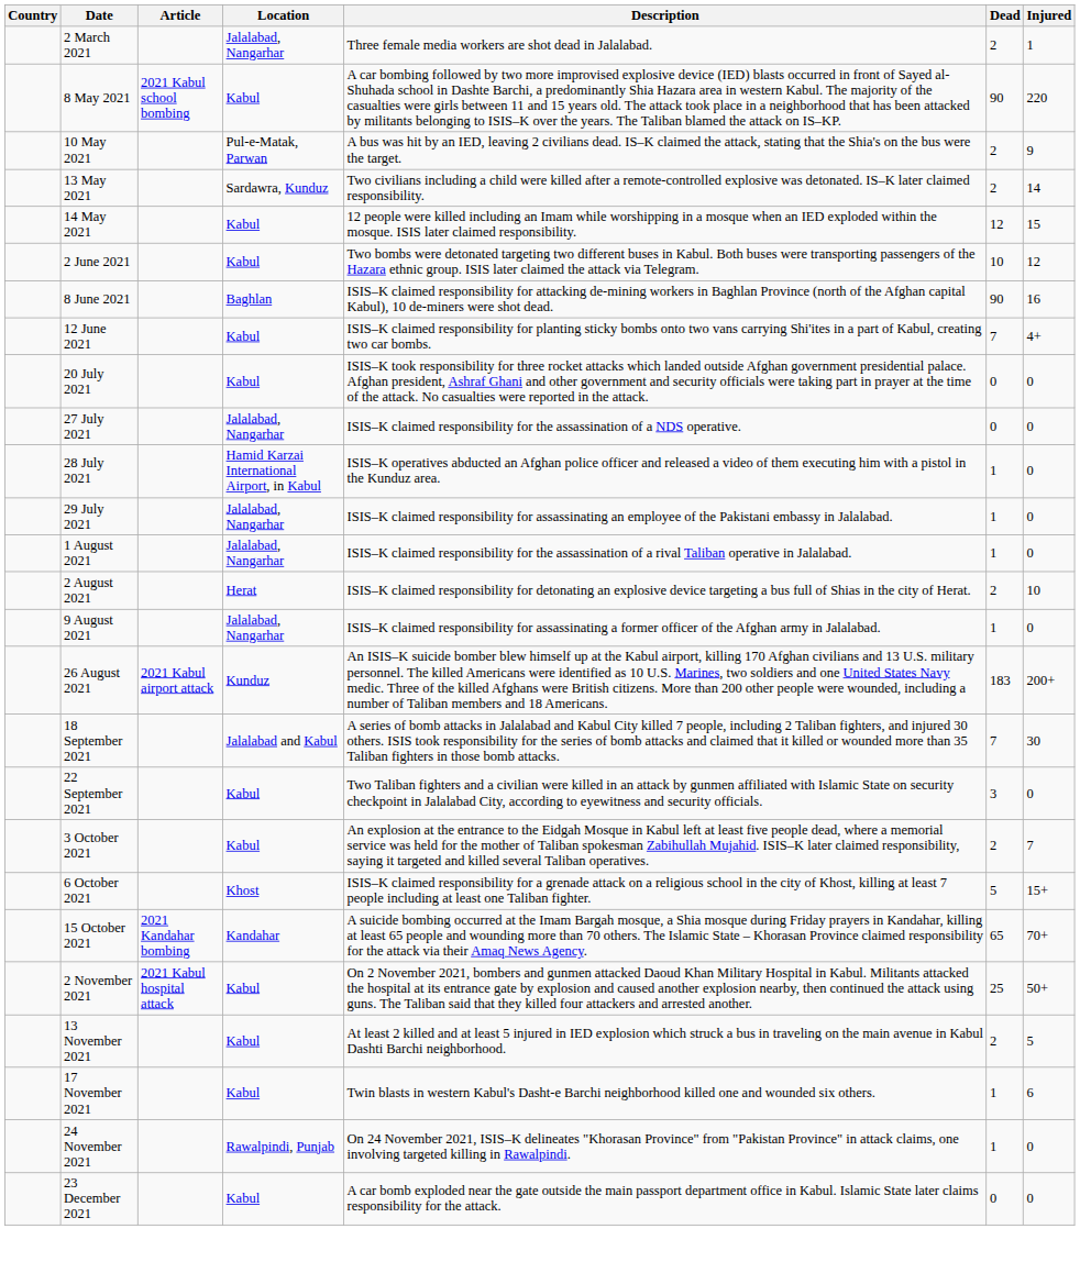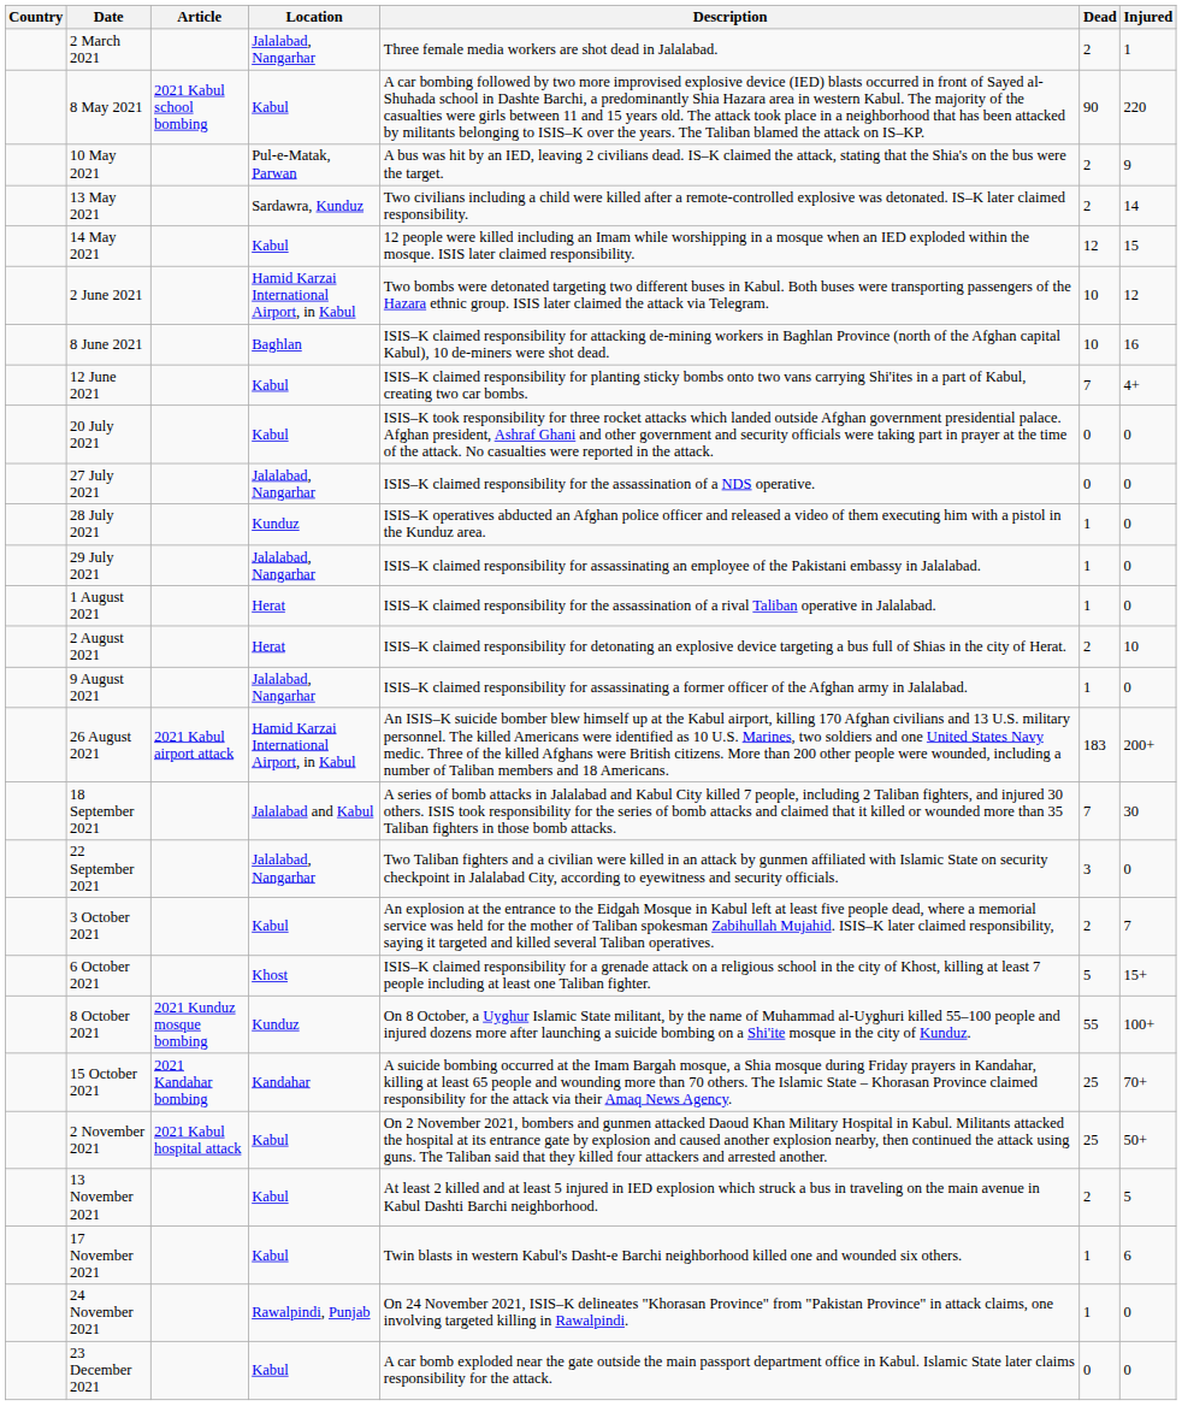 <table class="wikitable sortable mw-collapsible">
 <tr>
 <th>Country</th>
 <th>Date</th>
 <th>Article</th>
 <th>Location</th>
 <th class="unsortable">Description</th>
 <th data-sort-type="number">Dead</th>
 <th data-sort-type="number">Injured</th>
 </tr>
 <tr>
 <td></td>
 <td>2 March 2021</td>
 <td></td>
 <td><a href='#'>Jalalabad</a>, <a href='#'>Nangarhar</a></td>
 <td>Three female media workers are shot dead in Jalalabad.</td>
 <td>2</td>
 <td>1</td>
 </tr>
 <tr>
 <td></td>
 <td>8 May 2021</td>
 <td><a href='#'>2021 Kabul school bombing</a></td>
 <td><a href='#'>Kabul</a></td>
 <td>A car bombing followed by two more improvised explosive device (IED) blasts occurred in front of Sayed al-Shuhada school in Dashte Barchi, a predominantly Shia Hazara area in western Kabul. The majority of the casualties were girls between 11 and 15 years old. The attack took place in a neighborhood that has been attacked by militants belonging to ISIS–K over the years. The Taliban blamed the attack on IS–KP.</td>
 <td>90</td>
 <td>220</td>
 </tr>
 <tr>
 <td></td>
 <td>10 May 2021</td>
 <td></td>
 <td>Pul-e-Matak, <a href='#'>Parwan</a></td>
 <td>A bus was hit by an IED, leaving 2 civilians dead. IS–K claimed the attack, stating that the Shia's on the bus were the target.</td>
 <td>2</td>
 <td>9</td>
 </tr>
 <tr>
 <td></td>
 <td>13 May 2021</td>
 <td></td>
 <td>Sardawra, <a href='#'>Kunduz</a></td>
 <td>Two civilians including a child were killed after a remote-controlled explosive was detonated. IS–K later claimed responsibility.</td>
 <td>2</td>
 <td>14</td>
 </tr>
 <tr>
 <td></td>
 <td>14 May 2021</td>
 <td></td>
 <td><a href='#'>Kabul</a></td>
 <td>12 people were killed including an Imam while worshipping in a mosque when an IED exploded within the mosque. ISIS later claimed responsibility.</td>
 <td>12</td>
 <td>15</td>
 </tr>
 <tr>
 <td></td>
 <td>2 June 2021</td>
 <td></td>
-<td><a href='#'>Kabul</a></td>
+<td><a href='#'>Hamid Karzai International Airport</a>, in <a href='#'>Kabul</a></td>
 <td>Two bombs were detonated targeting two different buses in Kabul. Both buses were transporting passengers of the <a href='#'>Hazara</a> ethnic group. ISIS later claimed the attack via Telegram.</td>
 <td>10</td>
 <td>12</td>
 </tr>
 <tr>
 <td></td>
 <td>8 June 2021</td>
 <td></td>
 <td><a href='#'>Baghlan</a></td>
 <td>ISIS–K claimed responsibility for attacking de-mining workers in Baghlan Province (north of the Afghan capital Kabul), 10 de-miners were shot dead.</td>
-<td>90</td>
+<td>10</td>
 <td>16</td>
 </tr>
 <tr>
 <td></td>
 <td>12 June 2021</td>
 <td></td>
 <td><a href='#'>Kabul</a></td>
 <td>ISIS–K claimed responsibility for planting sticky bombs onto two vans carrying Shi'ites in a part of Kabul, creating two car bombs.</td>
 <td>7</td>
 <td>4+</td>
 </tr>
 <tr>
 <td></td>
 <td>20 July 2021</td>
 <td></td>
 <td><a href='#'>Kabul</a></td>
 <td>ISIS–K took responsibility for three rocket attacks which landed outside Afghan government presidential palace. Afghan president, <a href='#'>Ashraf Ghani</a> and other government and security officials were taking part in prayer at the time of the attack. No casualties were reported in the attack.</td>
 <td>0</td>
 <td>0</td>
 </tr>
 <tr>
 <td></td>
 <td>27 July 2021</td>
 <td></td>
 <td><a href='#'>Jalalabad</a>, <a href='#'>Nangarhar</a></td>
 <td>ISIS–K claimed responsibility for the assassination of a <a href='#'>NDS</a> operative.</td>
 <td>0</td>
 <td>0</td>
 </tr>
 <tr>
 <td></td>
 <td>28 July 2021</td>
 <td></td>
-<td><a href='#'>Hamid Karzai International Airport</a>, in <a href='#'>Kabul</a></td>
+<td><a href='#'>Kunduz</a></td>
 <td>ISIS–K operatives abducted an Afghan police officer and released a video of them executing him with a pistol in the Kunduz area.</td>
 <td>1</td>
 <td>0</td>
 </tr>
 <tr>
 <td></td>
 <td>29 July 2021</td>
 <td></td>
 <td><a href='#'>Jalalabad</a>, <a href='#'>Nangarhar</a></td>
 <td>ISIS–K claimed responsibility for assassinating an employee of the Pakistani embassy in Jalalabad.</td>
 <td>1</td>
 <td>0</td>
 </tr>
 <tr>
 <td></td>
 <td>1 August 2021</td>
 <td></td>
-<td><a href='#'>Jalalabad</a>, <a href='#'>Nangarhar</a></td>
+<td><a href='#'>Herat</a></td>
 <td>ISIS–K claimed responsibility for the assassination of a rival <a href='#'>Taliban</a> operative in Jalalabad.</td>
 <td>1</td>
 <td>0</td>
 </tr>
 <tr>
 <td></td>
 <td>2 August 2021</td>
 <td></td>
 <td><a href='#'>Herat</a></td>
 <td>ISIS–K claimed responsibility for detonating an explosive device targeting a bus full of Shias in the city of Herat.</td>
 <td>2</td>
 <td>10</td>
 </tr>
 <tr>
 <td></td>
 <td>9 August 2021</td>
 <td></td>
 <td><a href='#'>Jalalabad</a>, <a href='#'>Nangarhar</a></td>
 <td>ISIS–K claimed responsibility for assassinating a former officer of the Afghan army in Jalalabad.</td>
 <td>1</td>
 <td>0</td>
 </tr>
 <tr>
 <td></td>
 <td>26 August 2021</td>
 <td><a href='#'>2021 Kabul airport attack</a></td>
-<td><a href='#'>Kunduz</a></td>
+<td><a href='#'>Hamid Karzai International Airport</a>, in <a href='#'>Kabul</a></td>
 <td>An ISIS–K suicide bomber blew himself up at the Kabul airport, killing 170 Afghan civilians and 13 U.S. military personnel. The killed Americans were identified as 10 U.S. <a href='#'>Marines</a>, two soldiers and one <a href='#'>United States Navy</a> medic. Three of the killed Afghans were British citizens. More than 200 other people were wounded, including a number of Taliban members and 18 Americans.</td>
 <td>183</td>
 <td>200+</td>
 </tr>
 <tr>
 <td></td>
 <td>18 September 2021</td>
 <td></td>
 <td><a href='#'>Jalalabad</a> and <a href='#'>Kabul</a></td>
 <td>A series of bomb attacks in Jalalabad and Kabul City killed 7 people, including 2 Taliban fighters, and injured 30 others. ISIS took responsibility for the series of bomb attacks and claimed that it killed or wounded more than 35 Taliban fighters in those bomb attacks.</td>
 <td>7</td>
 <td>30</td>
 </tr>
 <tr>
 <td></td>
 <td>22 September 2021</td>
 <td></td>
-<td><a href='#'>Kabul</a></td>
+<td><a href='#'>Jalalabad</a>, <a href='#'>Nangarhar</a></td>
 <td>Two Taliban fighters and a civilian were killed in an attack by gunmen affiliated with Islamic State on security checkpoint in Jalalabad City, according to eyewitness and security officials.</td>
 <td>3</td>
 <td>0</td>
 </tr>
 <tr>
 <td></td>
 <td>3 October 2021</td>
 <td></td>
 <td><a href='#'>Kabul</a></td>
 <td>An explosion at the entrance to the Eidgah Mosque in Kabul left at least five people dead, where a memorial service was held for the mother of Taliban spokesman <a href='#'>Zabihullah Mujahid</a>. ISIS–K later claimed responsibility, saying it targeted and killed several Taliban operatives.</td>
 <td>2</td>
 <td>7</td>
 </tr>
 <tr>
 <td></td>
 <td>6 October 2021</td>
 <td></td>
 <td><a href='#'>Khost</a></td>
 <td>ISIS–K claimed responsibility for a grenade attack on a religious school in the city of Khost, killing at least 7 people including at least one Taliban fighter.</td>
 <td>5</td>
 <td>15+</td>
 </tr>
 <tr>
 <td></td>
+<td>8 October 2021</td>
+<td><a href='#'>2021 Kunduz mosque bombing</a></td>
+<td><a href='#'>Kunduz</a></td>
+<td>On 8 October, a <a href='#'>Uyghur</a> Islamic State militant, by the name of Muhammad al-Uyghuri killed 55–100 people and injured dozens more after launching a suicide bombing on a <a href='#'>Shi'ite</a> mosque in the city of <a href='#'>Kunduz</a>.</td>
+<td>55</td>
+<td>100+</td>
+</tr>
+<tr>
+<td></td>
 <td>15 October 2021</td>
 <td><a href='#'>2021 Kandahar bombing</a></td>
 <td><a href='#'>Kandahar</a></td>
 <td>A suicide bombing occurred at the Imam Bargah mosque, a Shia mosque during Friday prayers in Kandahar, killing at least 65 people and wounding more than 70 others. The Islamic State – Khorasan Province claimed responsibility for the attack via their <a href='#'>Amaq News Agency</a>.</td>
-<td>65</td>
+<td>25</td>
 <td>70+</td>
 </tr>
 <tr>
 <td></td>
 <td>2 November 2021</td>
 <td><a href='#'>2021 Kabul hospital attack</a></td>
 <td><a href='#'>Kabul</a></td>
 <td>On 2 November 2021, bombers and gunmen attacked Daoud Khan Military Hospital in Kabul. Militants attacked the hospital at its entrance gate by explosion and caused another explosion nearby, then continued the attack using guns. The Taliban said that they killed four attackers and arrested another.</td>
 <td>25</td>
 <td>50+</td>
 </tr>
 <tr>
 <td></td>
 <td>13 November 2021</td>
 <td></td>
 <td><a href='#'>Kabul</a></td>
 <td>At least 2 killed and at least 5 injured in IED explosion which struck a bus in traveling on the main avenue in Kabul Dashti Barchi neighborhood.</td>
 <td>2</td>
 <td>5</td>
 </tr>
 <tr>
 <td></td>
 <td>17 November 2021</td>
 <td></td>
 <td><a href='#'>Kabul</a></td>
 <td>Twin blasts in western Kabul's Dasht-e Barchi neighborhood killed one and wounded six others.</td>
 <td>1</td>
 <td>6</td>
 </tr>
 <tr>
 <td></td>
 <td>24 November 2021</td>
 <td></td>
 <td><a href='#'>Rawalpindi</a>, <a href='#'>Punjab</a></td>
 <td>On 24 November 2021, ISIS–K delineates "Khorasan Province" from "Pakistan Province" in attack claims, one involving targeted killing in <a href='#'>Rawalpindi</a>.</td>
 <td>1</td>
 <td>0</td>
 </tr>
 <tr>
 <td></td>
 <td>23 December 2021</td>
 <td></td>
 <td><a href='#'>Kabul</a></td>
 <td>A car bomb exploded near the gate outside the main passport department office in Kabul. Islamic State later claims responsibility for the attack.</td>
 <td>0</td>
 <td>0</td>
 </tr>
 </table>
